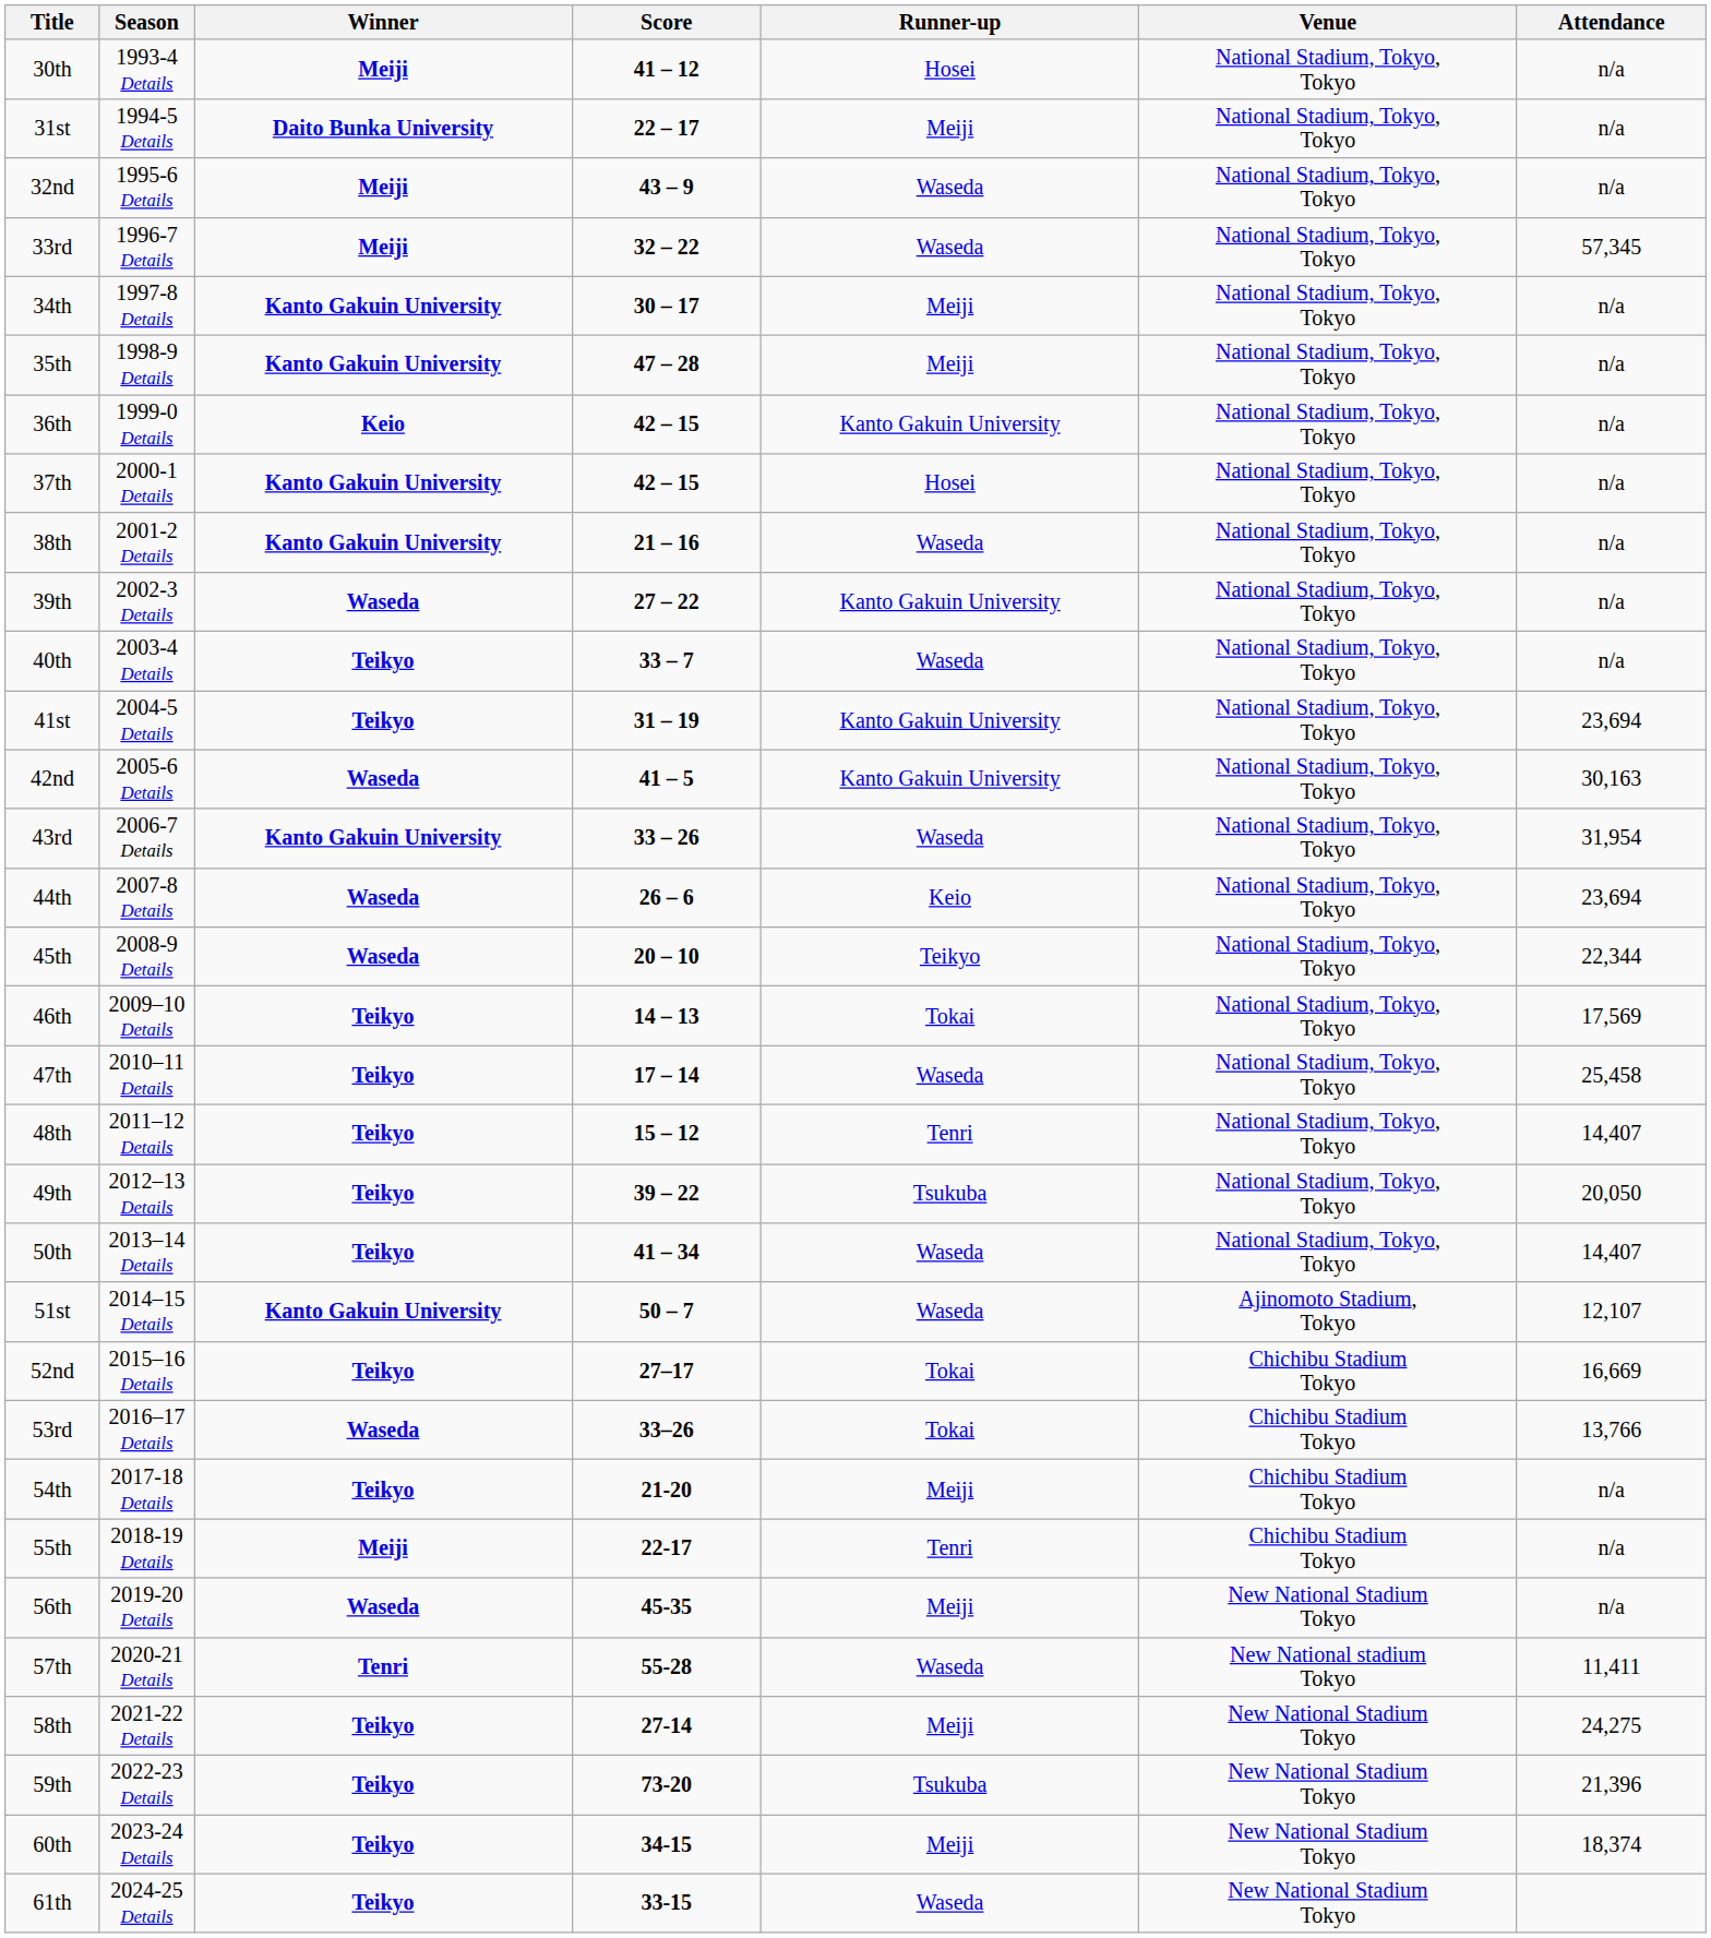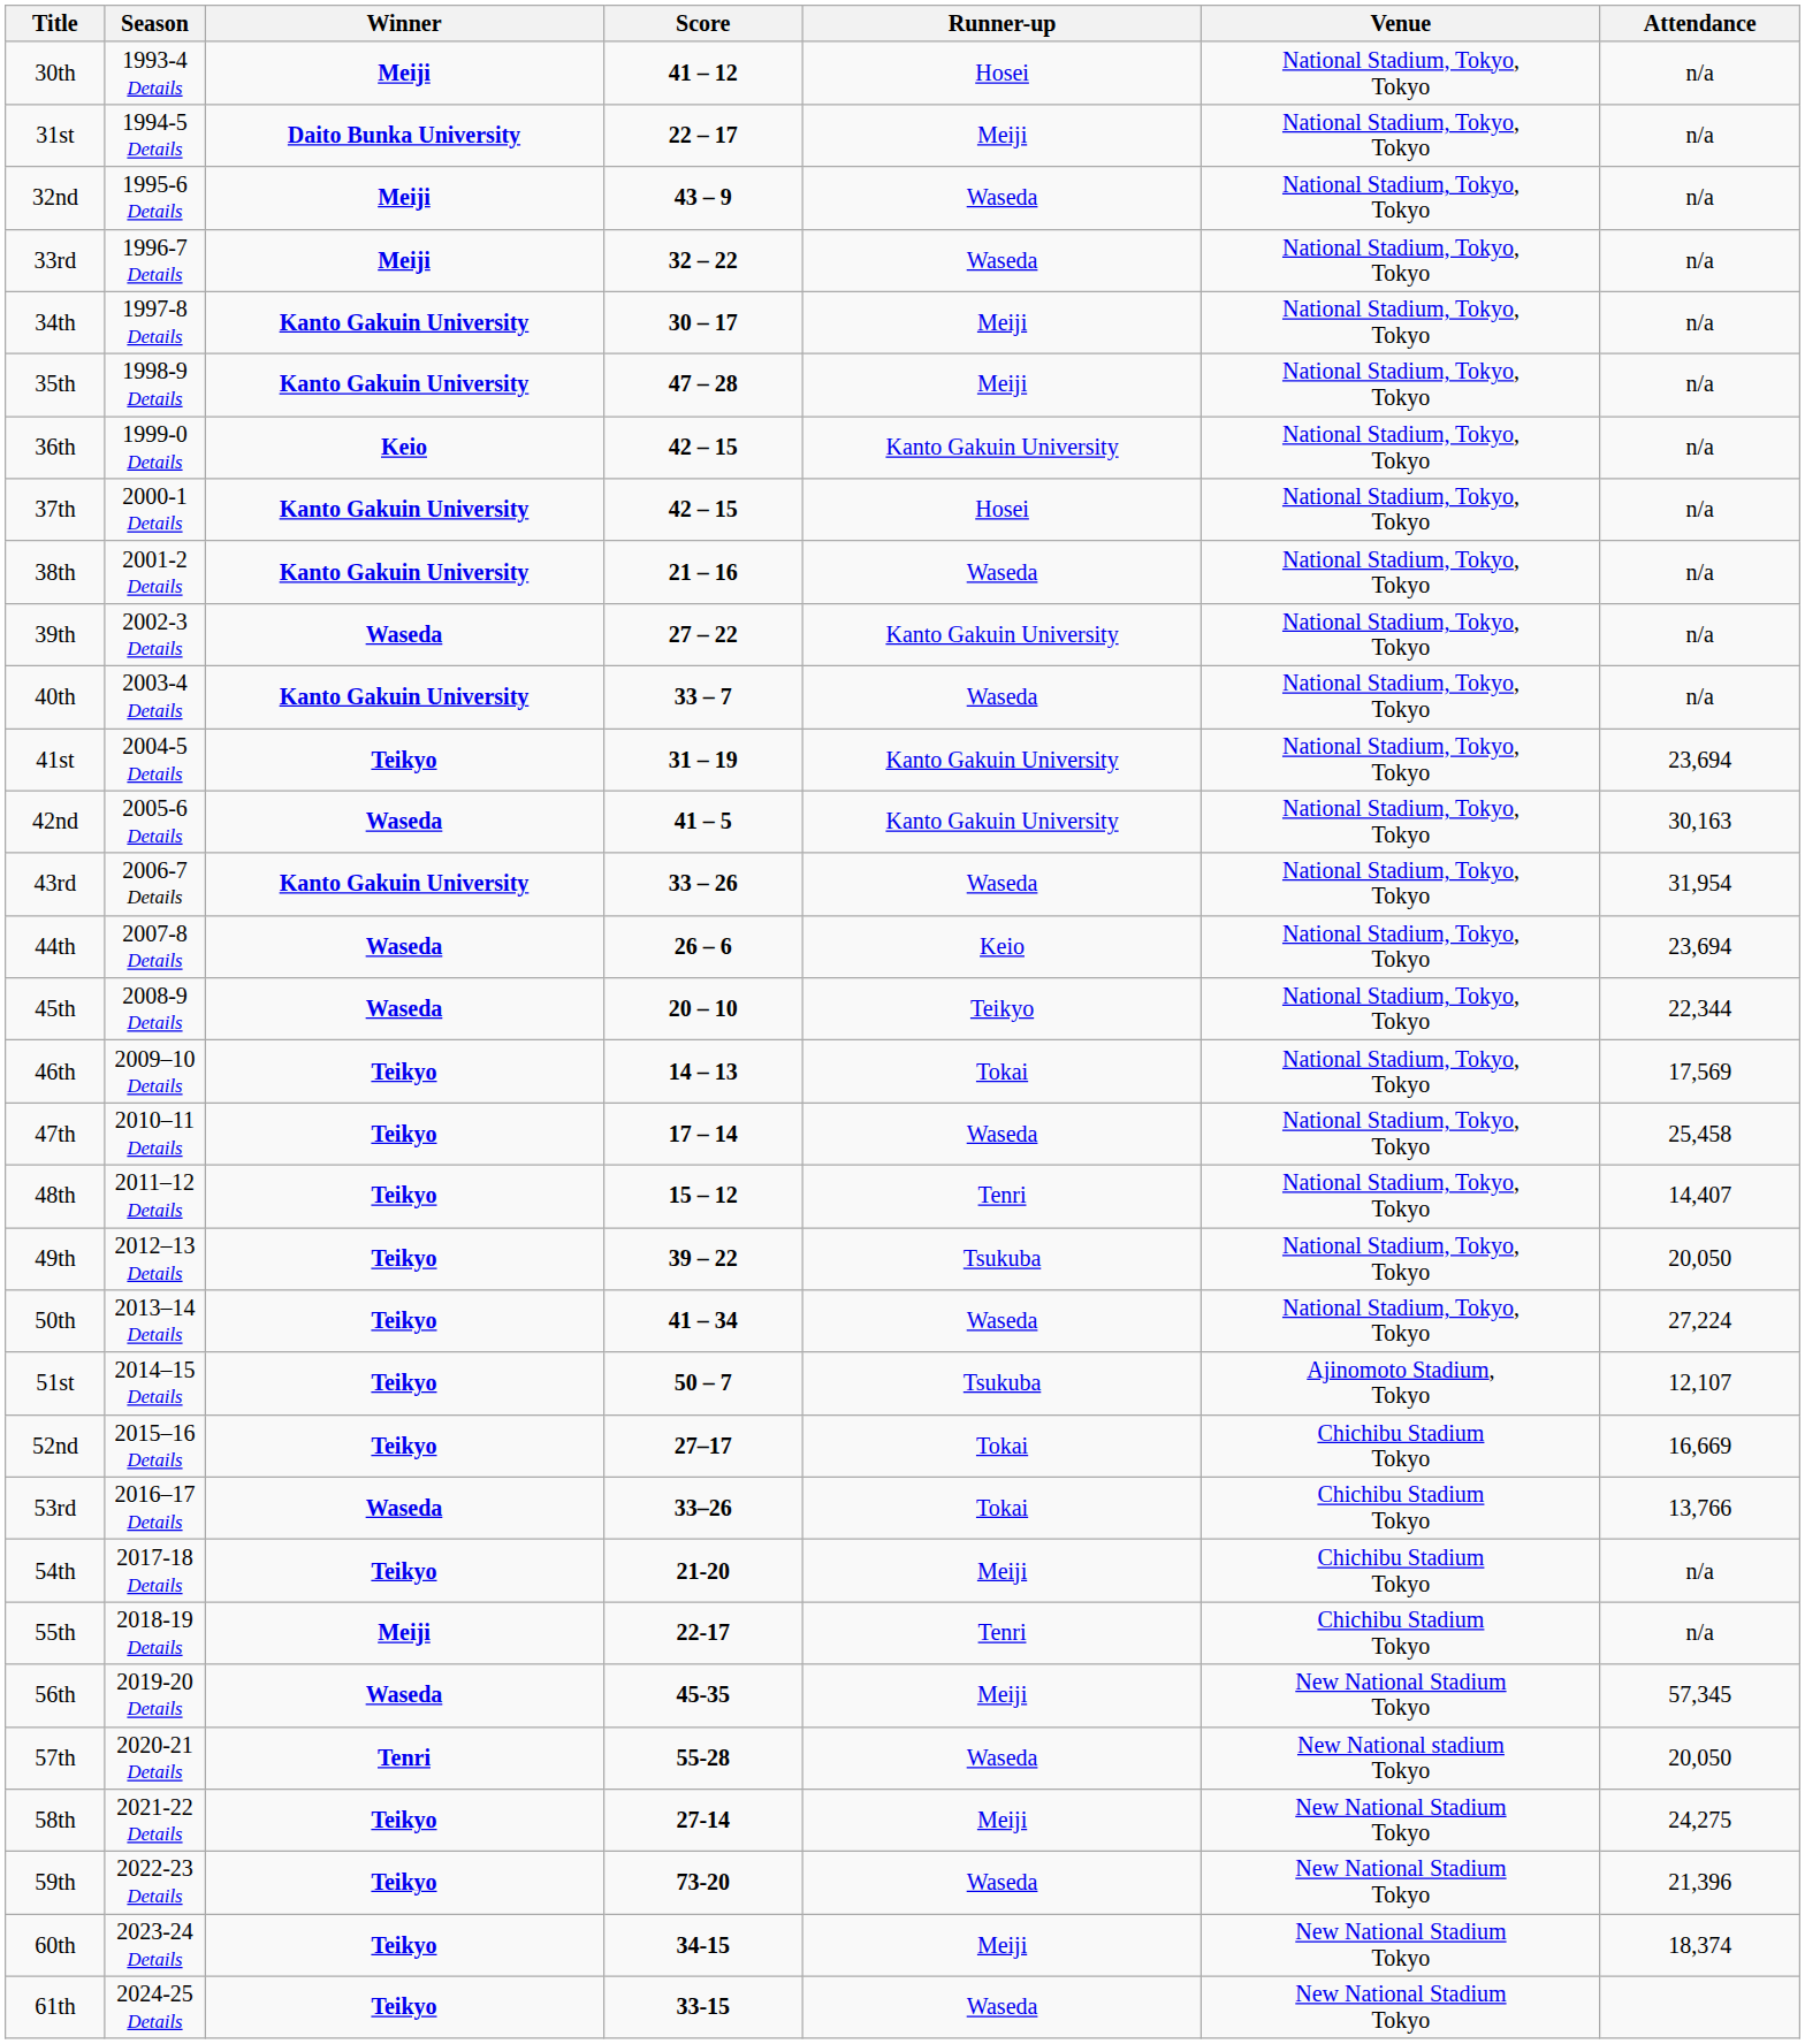 <table class="wikitable" style="text-align: center;">
 <tr>
 <th width=5%>Title</th>
 <th width=5%>Season</th>
 <th width=20%>Winner</th>
 <th width=10%>Score</th>
 <th width=20%>Runner-up</th>
 <th width=20%>Venue</th>
 <th width=10%>Attendance</th>
 </tr>
 <tr>
 <td>30th</td>
 <td>1993-4<br><small><em><a href='#'>Details</a></em></small></td>
 <td><strong><a href='#'>Meiji</a></strong></td>
 <td><strong>41 – 12</strong><br></td>
 <td><a href='#'>Hosei</a></td>
 <td><a href='#'>National Stadium, Tokyo</a>,<br>Tokyo</td>
 <td>n/a</td>
 </tr>
 <tr>
 <td>31st</td>
 <td>1994-5<br><small><em><a href='#'>Details</a></em></small></td>
 <td><strong><a href='#'>Daito Bunka University</a></strong></td>
 <td><strong>22 – 17</strong><br></td>
 <td><a href='#'>Meiji</a></td>
 <td><a href='#'>National Stadium, Tokyo</a>,<br>Tokyo</td>
 <td>n/a</td>
 </tr>
 <tr>
 <td>32nd</td>
 <td>1995-6<br><small><em><a href='#'>Details</a></em></small></td>
 <td><strong><a href='#'>Meiji</a></strong></td>
 <td><strong>43 – 9</strong><br></td>
 <td><a href='#'>Waseda</a></td>
 <td><a href='#'>National Stadium, Tokyo</a>,<br>Tokyo</td>
 <td>n/a</td>
 </tr>
 <tr>
 <td>33rd</td>
 <td>1996-7<br><small><em><a href='#'>Details</a></em></small></td>
 <td><strong><a href='#'>Meiji</a></strong></td>
 <td><strong>32 – 22</strong><br></td>
 <td><a href='#'>Waseda</a></td>
 <td><a href='#'>National Stadium, Tokyo</a>,<br>Tokyo</td>
-<td>57,345</td>
+<td>n/a</td>
 </tr>
 <tr>
 <td>34th</td>
 <td>1997-8<br><small><em><a href='#'>Details</a></em></small></td>
 <td><strong><a href='#'>Kanto Gakuin University</a></strong></td>
 <td><strong>30 – 17</strong><br></td>
 <td><a href='#'>Meiji</a></td>
 <td><a href='#'>National Stadium, Tokyo</a>,<br>Tokyo</td>
 <td>n/a</td>
 </tr>
 <tr>
 <td>35th</td>
 <td>1998-9<br><small><em><a href='#'>Details</a></em></small></td>
 <td><strong><a href='#'>Kanto Gakuin University</a></strong></td>
 <td><strong>47 – 28</strong><br></td>
 <td><a href='#'>Meiji</a></td>
 <td><a href='#'>National Stadium, Tokyo</a>,<br>Tokyo</td>
 <td>n/a</td>
 </tr>
 <tr>
 <td>36th</td>
 <td>1999-0<br><small><em><a href='#'>Details</a></em></small></td>
 <td><strong><a href='#'>Keio</a></strong></td>
 <td><strong>42 – 15</strong><br></td>
 <td><a href='#'>Kanto Gakuin University</a></td>
 <td><a href='#'>National Stadium, Tokyo</a>,<br>Tokyo</td>
 <td>n/a</td>
 </tr>
 <tr>
 <td>37th</td>
 <td>2000-1<br><small><em><a href='#'>Details</a></em></small></td>
 <td><strong><a href='#'>Kanto Gakuin University</a></strong></td>
 <td><strong>42 – 15</strong><br></td>
 <td><a href='#'>Hosei</a></td>
 <td><a href='#'>National Stadium, Tokyo</a>,<br>Tokyo</td>
 <td>n/a</td>
 </tr>
 <tr>
 <td>38th</td>
 <td>2001-2<br><small><em><a href='#'>Details</a></em></small></td>
 <td><strong><a href='#'>Kanto Gakuin University</a></strong></td>
 <td><strong>21 – 16</strong><br></td>
 <td><a href='#'>Waseda</a></td>
 <td><a href='#'>National Stadium, Tokyo</a>,<br>Tokyo</td>
 <td>n/a</td>
 </tr>
 <tr>
 <td>39th</td>
 <td>2002-3<br><small><em><a href='#'>Details</a></em></small></td>
 <td><strong><a href='#'>Waseda</a></strong></td>
 <td><strong>27 – 22</strong><br></td>
 <td><a href='#'>Kanto Gakuin University</a></td>
 <td><a href='#'>National Stadium, Tokyo</a>,<br>Tokyo</td>
 <td>n/a</td>
 </tr>
 <tr>
 <td>40th</td>
 <td>2003-4<br><small><em><a href='#'>Details</a></em></small></td>
-<td><strong><a href='#'>Teikyo</a></strong></td>
+<td><strong><a href='#'>Kanto Gakuin University</a></strong></td>
 <td><strong>33 – 7</strong><br></td>
 <td><a href='#'>Waseda</a></td>
 <td><a href='#'>National Stadium, Tokyo</a>,<br>Tokyo</td>
 <td>n/a</td>
 </tr>
 <tr>
 <td>41st</td>
 <td>2004-5<br><small><em><a href='#'>Details</a></em></small></td>
 <td><strong><a href='#'>Teikyo</a></strong></td>
 <td><strong>31 – 19</strong><br></td>
 <td><a href='#'>Kanto Gakuin University</a></td>
 <td><a href='#'>National Stadium, Tokyo</a>,<br>Tokyo</td>
 <td>23,694</td>
 </tr>
 <tr>
 <td>42nd</td>
 <td>2005-6<br><small><em><a href='#'>Details</a></em></small></td>
 <td><strong><a href='#'>Waseda</a></strong></td>
 <td><strong>41 – 5</strong><br></td>
 <td><a href='#'>Kanto Gakuin University</a></td>
 <td><a href='#'>National Stadium, Tokyo</a>,<br>Tokyo</td>
 <td>30,163</td>
 </tr>
 <tr>
 <td>43rd</td>
 <td>2006-7<br><small><em>Details</em></small></td>
 <td><strong><a href='#'>Kanto Gakuin University</a></strong></td>
 <td><strong>33 – 26</strong><br></td>
 <td><a href='#'>Waseda</a></td>
 <td><a href='#'>National Stadium, Tokyo</a>,<br>Tokyo</td>
 <td>31,954</td>
 </tr>
 <tr>
 <td>44th</td>
 <td>2007-8<br><small><em><a href='#'>Details</a></em></small></td>
 <td><strong><a href='#'>Waseda</a></strong></td>
 <td><strong>26 – 6</strong><br></td>
 <td><a href='#'>Keio</a></td>
 <td><a href='#'>National Stadium, Tokyo</a>,<br>Tokyo</td>
 <td>23,694</td>
 </tr>
 <tr>
 <td>45th</td>
 <td>2008-9<br><small><em><a href='#'>Details</a></em></small></td>
 <td><strong><a href='#'>Waseda</a></strong></td>
 <td><strong>20 – 10</strong><br></td>
 <td><a href='#'>Teikyo</a></td>
 <td><a href='#'>National Stadium, Tokyo</a>,<br>Tokyo</td>
 <td>22,344</td>
 </tr>
 <tr>
 <td>46th</td>
 <td>2009–10<br><small><em><a href='#'>Details</a></em></small></td>
 <td><strong><a href='#'>Teikyo</a></strong></td>
 <td><strong>14 – 13</strong><br></td>
 <td><a href='#'>Tokai</a></td>
 <td><a href='#'>National Stadium, Tokyo</a>,<br>Tokyo</td>
 <td>17,569</td>
 </tr>
 <tr>
 <td>47th</td>
 <td>2010–11<br><small><em><a href='#'>Details</a></em></small></td>
 <td><strong><a href='#'>Teikyo</a></strong></td>
 <td><strong>17 – 14</strong></td>
 <td><a href='#'>Waseda</a></td>
 <td><a href='#'>National Stadium, Tokyo</a>,<br>Tokyo</td>
 <td>25,458</td>
 </tr>
 <tr>
 <td>48th</td>
 <td>2011–12<br><small><em><a href='#'>Details</a></em></small></td>
 <td><strong><a href='#'>Teikyo</a></strong></td>
 <td><strong>15 – 12</strong></td>
 <td><a href='#'>Tenri</a></td>
 <td><a href='#'>National Stadium, Tokyo</a>,<br>Tokyo</td>
 <td>14,407</td>
 </tr>
 <tr>
 <td>49th</td>
 <td>2012–13<br><small><em><a href='#'>Details</a></em></small></td>
 <td><strong><a href='#'>Teikyo</a></strong></td>
 <td><strong>39 – 22</strong></td>
 <td><a href='#'>Tsukuba</a></td>
 <td><a href='#'>National Stadium, Tokyo</a>,<br>Tokyo</td>
 <td>20,050</td>
 </tr>
 <tr>
 <td>50th</td>
 <td>2013–14<br><small><em><a href='#'>Details</a></em></small></td>
 <td><strong><a href='#'>Teikyo</a></strong></td>
 <td><strong>41 – 34</strong></td>
 <td><a href='#'>Waseda</a></td>
 <td><a href='#'>National Stadium, Tokyo</a>,<br>Tokyo</td>
-<td>14,407</td>
+<td>27,224</td>
 </tr>
 <tr>
 <td>51st</td>
 <td>2014–15<br><small><em><a href='#'>Details</a></em></small></td>
-<td><strong><a href='#'>Kanto Gakuin University</a></strong></td>
+<td><strong><a href='#'>Teikyo</a></strong></td>
 <td><strong>50 – 7</strong></td>
-<td><a href='#'>Waseda</a></td>
+<td><a href='#'>Tsukuba</a></td>
 <td><a href='#'>Ajinomoto Stadium</a>,<br>Tokyo</td>
 <td>12,107</td>
 </tr>
 <tr>
 <td>52nd</td>
 <td>2015–16<br><small><em><a href='#'>Details</a></em></small></td>
 <td><strong><a href='#'>Teikyo</a></strong></td>
 <td><strong>27–17</strong></td>
 <td><a href='#'>Tokai</a></td>
 <td><a href='#'>Chichibu Stadium</a><br>Tokyo</td>
 <td>16,669</td>
 </tr>
 <tr>
 <td>53rd</td>
 <td>2016–17<br><small><em><a href='#'>Details</a></em></small></td>
 <td><strong><a href='#'>Waseda</a></strong></td>
 <td><strong>33–26</strong></td>
 <td><a href='#'>Tokai</a></td>
 <td><a href='#'>Chichibu Stadium</a><br>Tokyo</td>
 <td>13,766</td>
 </tr>
 <tr>
 <td>54th</td>
 <td>2017-18<br><small><em><a href='#'>Details</a></em></small></td>
 <td><strong><a href='#'>Teikyo</a></strong></td>
 <td><strong>21-20</strong></td>
 <td><a href='#'>Meiji</a></td>
 <td><a href='#'>Chichibu Stadium</a><br>Tokyo</td>
 <td>n/a</td>
 </tr>
 <tr>
 <td>55th</td>
 <td>2018-19<br><small><em><a href='#'>Details</a></em></small></td>
 <td><strong><a href='#'>Meiji</a></strong></td>
 <td><strong>22-17</strong></td>
 <td><a href='#'>Tenri</a></td>
 <td><a href='#'>Chichibu Stadium</a><br>Tokyo</td>
 <td>n/a</td>
 </tr>
 <tr>
 <td>56th</td>
 <td>2019-20<br><small><em><a href='#'>Details</a></em></small></td>
 <td><strong><a href='#'>Waseda</a></strong></td>
 <td><strong>45-35</strong></td>
 <td><a href='#'>Meiji</a></td>
 <td><a href='#'>New National Stadium</a><br>Tokyo</td>
-<td>n/a</td>
+<td>57,345</td>
 </tr>
 <tr>
 <td>57th</td>
 <td>2020-21<br><small><em><a href='#'>Details</a></em></small></td>
 <td><strong><a href='#'>Tenri</a></strong></td>
 <td><strong>55-28</strong></td>
 <td><a href='#'>Waseda</a></td>
 <td><a href='#'>New National stadium</a><br>Tokyo</td>
-<td>11,411</td>
+<td>20,050</td>
 </tr>
 <tr>
 <td>58th</td>
 <td>2021-22<br><small><em><a href='#'>Details</a></em></small></td>
 <td><strong><a href='#'>Teikyo</a></strong></td>
 <td><strong>27-14</strong></td>
 <td><a href='#'>Meiji</a></td>
 <td><a href='#'>New National Stadium</a><br>Tokyo</td>
 <td>24,275</td>
 </tr>
 <tr>
 <td>59th</td>
 <td>2022-23<br><small><em><a href='#'>Details</a></em></small></td>
 <td><strong><a href='#'>Teikyo</a></strong></td>
 <td><strong>73-20</strong></td>
-<td><a href='#'>Tsukuba</a></td>
+<td><a href='#'>Waseda</a></td>
 <td><a href='#'>New National Stadium</a><br>Tokyo</td>
 <td>21,396</td>
 </tr>
 <tr>
 <td>60th</td>
 <td>2023-24<br><small><em><a href='#'>Details</a></em></small></td>
 <td><strong><a href='#'>Teikyo</a></strong></td>
 <td><strong>34-15</strong></td>
 <td><a href='#'>Meiji</a></td>
 <td><a href='#'>New National Stadium</a><br>Tokyo</td>
 <td>18,374</td>
 </tr>
 <tr>
 <td>61th</td>
 <td>2024-25<br><small><em><a href='#'>Details</a></em></small></td>
 <td><strong><a href='#'>Teikyo</a></strong></td>
 <td><strong>33-15</strong></td>
 <td><a href='#'>Waseda</a></td>
 <td><a href='#'>New National Stadium</a><br>Tokyo</td>
 <td></td>
 </tr>
 </table>
